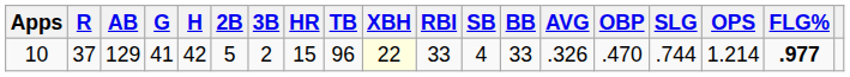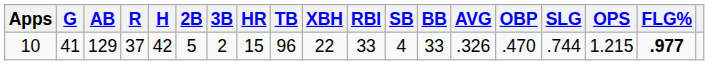 <table class="wikitable" style="font-size:95%;text-align:center;">
 <tr>
 <th>Apps</th>
+<th><a href='#'>G</a></th>
+<th><a href='#'>AB</a></th>
 <th><a href='#'>R</a></th>
-<th><a href='#'>AB</a></th>
-<th><a href='#'>G</a></th>
 <th><a href='#'>H</a></th>
 <th><a href='#'>2B</a></th>
 <th><a href='#'>3B</a></th>
 <th><a href='#'>HR</a></th>
 <th><a href='#'>TB</a></th>
 <th><a href='#'>XBH</a></th>
 <th><a href='#'>RBI</a></th>
 <th><a href='#'>SB</a></th>
 <th><a href='#'>BB</a></th>
 <th><a href='#'>AVG</a></th>
 <th><a href='#'>OBP</a></th>
 <th><a href='#'>SLG</a></th>
 <th><a href='#'>OPS</a></th>
 <th><a href='#'>FLG%</a></th>
 <th></th>
 </tr>
 <tr>
 <td>10</td>
+<td>41</td>
+<td>129</td>
 <td>37</td>
-<td>129</td>
-<td>41</td>
 <td>42</td>
 <td>5</td>
 <td>2</td>
 <td>15</td>
 <td>96</td>
-<td style="background: lightyellow;">22</td>
+<td>22</td>
 <td>33</td>
 <td>4</td>
 <td>33</td>
 <td>.326</td>
 <td>.470</td>
 <td>.744</td>
-<td>1.214</td>
+<td>1.215</td>
 <td><strong>.977</strong></td>
 <td></td>
 </tr>
 </table>
